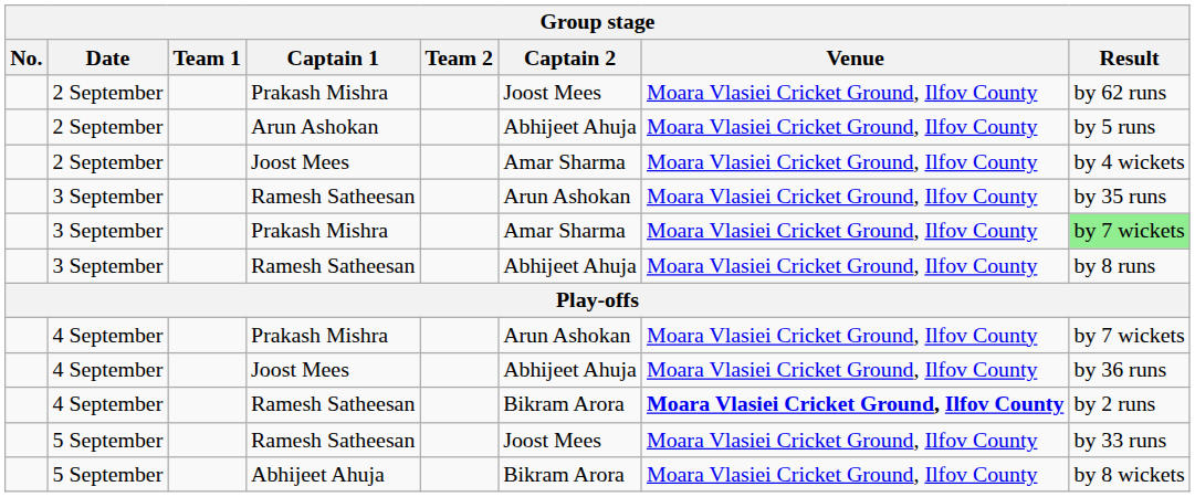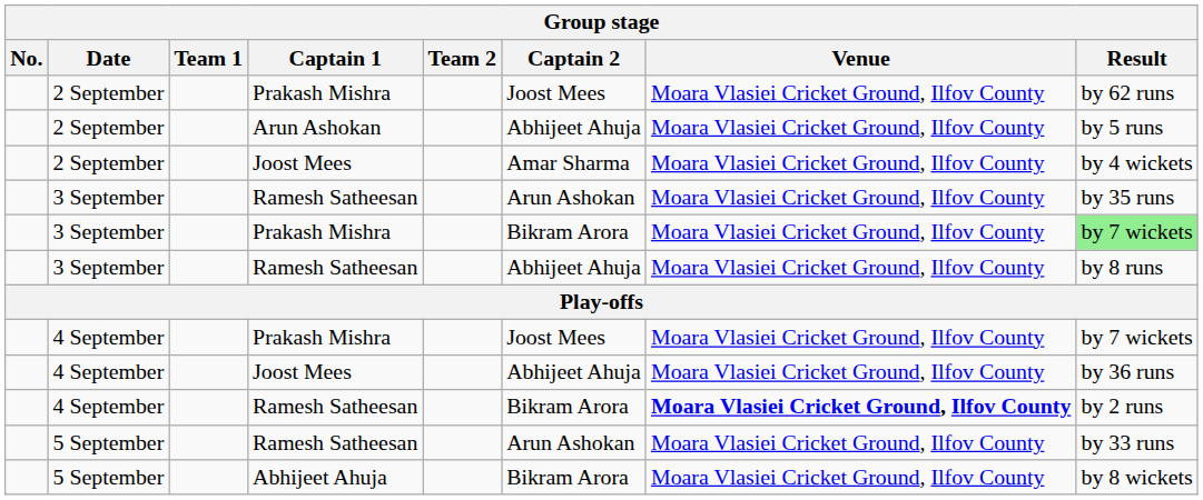 <table class="wikitable">
 <tr>
 <th colspan="9">Group stage</th>
 </tr>
 <tr>
 <th>No.</th>
 <th>Date</th>
 <th>Team 1</th>
 <th>Captain 1</th>
 <th>Team 2</th>
 <th>Captain 2</th>
 <th>Venue</th>
 <th>Result</th>
 </tr>
 <tr>
 <td></td>
 <td>2 September</td>
 <td></td>
 <td>Prakash Mishra</td>
 <td></td>
 <td>Joost Mees</td>
 <td><a href='#'>Moara Vlasiei Cricket Ground</a>, <a href='#'>Ilfov County</a></td>
 <td> by 62 runs</td>
 </tr>
 <tr>
 <td></td>
 <td>2 September</td>
 <td></td>
 <td>Arun Ashokan</td>
 <td></td>
 <td>Abhijeet Ahuja</td>
 <td><a href='#'>Moara Vlasiei Cricket Ground</a>, <a href='#'>Ilfov County</a></td>
 <td> by 5 runs</td>
 </tr>
 <tr>
 <td></td>
 <td>2 September</td>
 <td></td>
 <td>Joost Mees</td>
 <td></td>
 <td>Amar Sharma</td>
 <td><a href='#'>Moara Vlasiei Cricket Ground</a>, <a href='#'>Ilfov County</a></td>
 <td> by 4 wickets</td>
 </tr>
 <tr>
 <td></td>
 <td>3 September</td>
 <td></td>
 <td>Ramesh Satheesan</td>
 <td></td>
 <td>Arun Ashokan</td>
 <td><a href='#'>Moara Vlasiei Cricket Ground</a>, <a href='#'>Ilfov County</a></td>
 <td> by 35 runs</td>
 </tr>
 <tr>
 <td></td>
 <td>3 September</td>
 <td></td>
 <td>Prakash Mishra</td>
 <td></td>
-<td>Amar Sharma</td>
+<td>Bikram Arora</td>
 <td><a href='#'>Moara Vlasiei Cricket Ground</a>, <a href='#'>Ilfov County</a></td>
 <td style="background: lightgreen;"> by 7 wickets</td>
 </tr>
 <tr>
 <td></td>
 <td>3 September</td>
 <td></td>
 <td>Ramesh Satheesan</td>
 <td></td>
 <td>Abhijeet Ahuja</td>
 <td><a href='#'>Moara Vlasiei Cricket Ground</a>, <a href='#'>Ilfov County</a></td>
 <td> by 8 runs</td>
 </tr>
 <tr>
 <th colspan="9">Play-offs</th>
 </tr>
 <tr>
 <td></td>
 <td>4 September</td>
 <td></td>
 <td>Prakash Mishra</td>
 <td></td>
-<td>Arun Ashokan</td>
+<td>Joost Mees</td>
 <td><a href='#'>Moara Vlasiei Cricket Ground</a>, <a href='#'>Ilfov County</a></td>
 <td> by 7 wickets</td>
 </tr>
 <tr>
 <td></td>
 <td>4 September</td>
 <td></td>
 <td>Joost Mees</td>
 <td></td>
 <td>Abhijeet Ahuja</td>
 <td><a href='#'>Moara Vlasiei Cricket Ground</a>, <a href='#'>Ilfov County</a></td>
 <td> by 36 runs</td>
 </tr>
 <tr>
 <td></td>
 <td>4 September</td>
 <td></td>
 <td>Ramesh Satheesan</td>
 <td></td>
 <td>Bikram Arora</td>
 <td><strong><a href='#'>Moara Vlasiei Cricket Ground</a>, <a href='#'>Ilfov County</a></strong></td>
 <td> by 2 runs</td>
 </tr>
 <tr>
 <td></td>
 <td>5 September</td>
 <td></td>
 <td>Ramesh Satheesan</td>
 <td></td>
-<td>Joost Mees</td>
+<td>Arun Ashokan</td>
 <td><a href='#'>Moara Vlasiei Cricket Ground</a>, <a href='#'>Ilfov County</a></td>
 <td> by 33 runs</td>
 </tr>
 <tr>
 <td></td>
 <td>5 September</td>
 <td></td>
 <td>Abhijeet Ahuja</td>
 <td></td>
 <td>Bikram Arora</td>
 <td><a href='#'>Moara Vlasiei Cricket Ground</a>, <a href='#'>Ilfov County</a></td>
 <td> by 8 wickets</td>
 </tr>
 </table>
